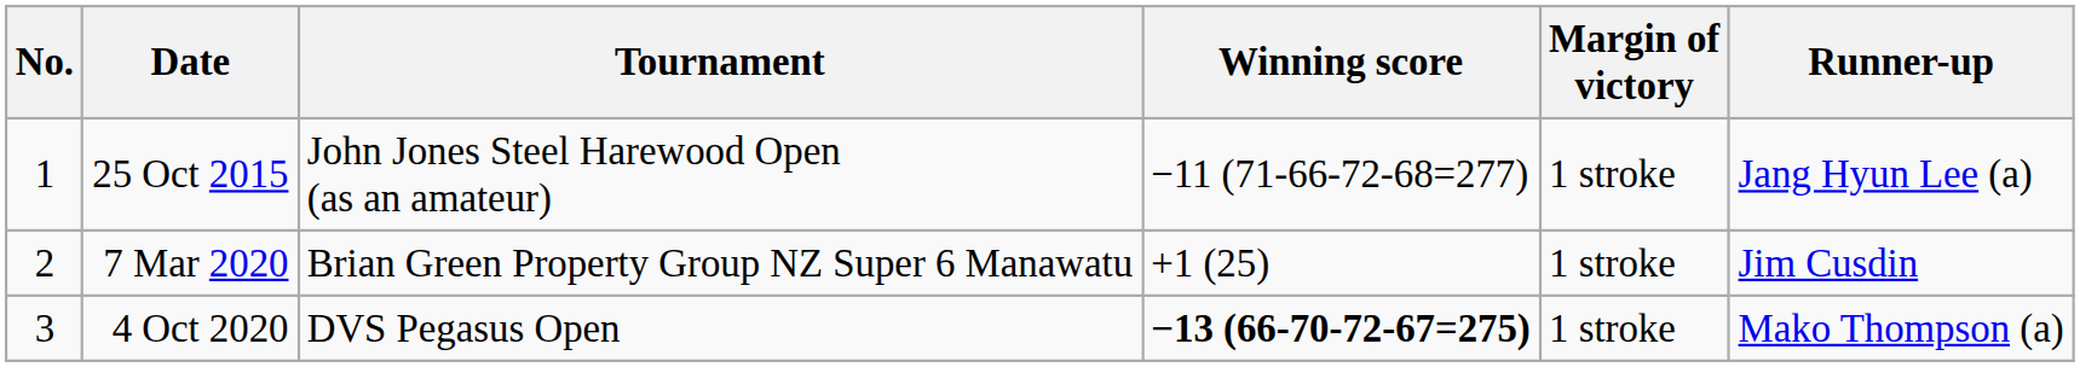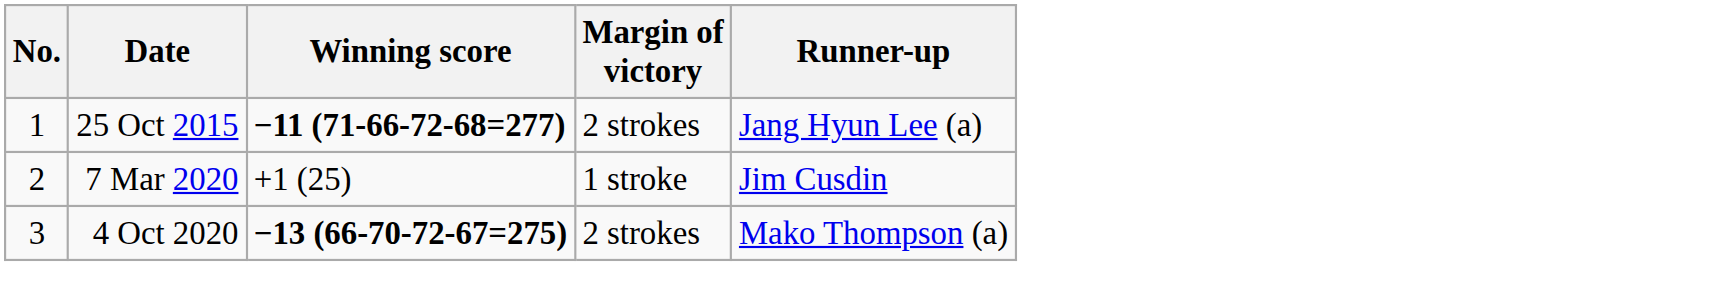 <table class="wikitable" style="font-size:95%;">
 <tr>
 <th>No.</th>
 <th>Date</th>
-<th>Tournament</th>
 <th>Winning score</th>
 <th>Margin of<br>victory</th>
 <th>Runner-up</th>
 </tr>
 <tr>
 <td align=center>1</td>
 <td align=right>25 Oct <a href='#'>2015</a></td>
-<td>John Jones Steel Harewood Open<br>(as an amateur)</td>
-<td>−11 (71-66-72-68=277)</td>
-<td>1 stroke</td>
+<td><strong>−11 (71-66-72-68=277)</strong></td>
+<td>2 strokes</td>
 <td> <a href='#'>Jang Hyun Lee</a> (a)</td>
 </tr>
 <tr>
 <td align=center>2</td>
 <td align=right>7 Mar <a href='#'>2020</a></td>
-<td>Brian Green Property Group NZ Super 6 Manawatu</td>
 <td>+1 (25)</td>
 <td>1 stroke</td>
 <td> <a href='#'>Jim Cusdin</a></td>
 </tr>
 <tr>
 <td align=center>3</td>
 <td align=right>4 Oct 2020</td>
-<td>DVS Pegasus Open</td>
 <td><strong>−13 (66-70-72-67=275)</strong></td>
-<td>1 stroke</td>
+<td>2 strokes</td>
 <td> <a href='#'>Mako Thompson</a> (a)</td>
 </tr>
 </table>
